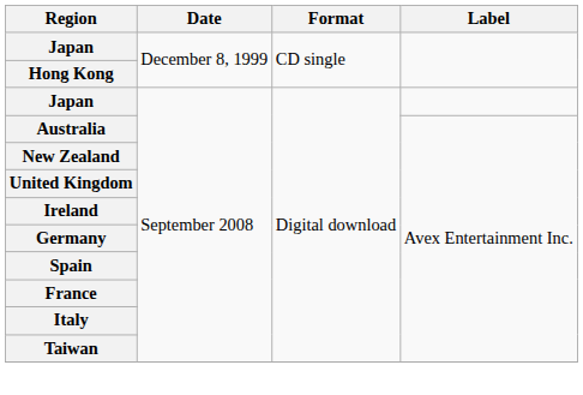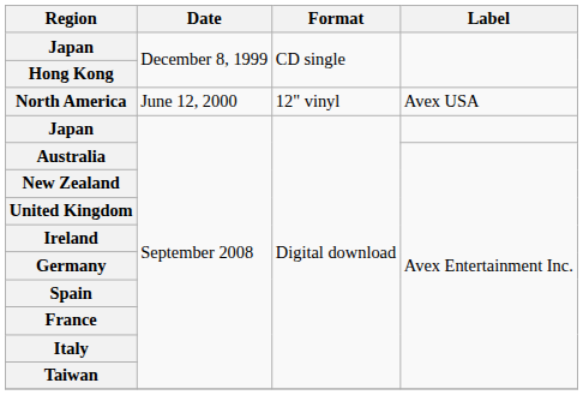 <table class="wikitable plainrowheaders">
 <tr>
 <th scope="col">Region</th>
 <th scope="col">Date</th>
 <th scope="col">Format</th>
 <th scope="col">Label</th>
 </tr>
 <tr>
 <th scope="row">Japan</th>
 <td rowspan="2">December 8, 1999</td>
 <td rowspan="2">CD single</td>
 <td rowspan="2"></td>
 </tr>
 <tr>
 <th scope="row">Hong Kong</th>
+</tr>
+<tr>
+<th scope="row">North America</th>
+<td>June 12, 2000</td>
+<td>12" vinyl</td>
+<td>Avex USA</td>
 </tr>
 <tr>
 <th scope="row">Japan</th>
 <td rowspan="10">September 2008</td>
 <td rowspan="10">Digital download</td>
 <td></td>
 </tr>
 <tr>
 <th scope="row">Australia</th>
 <td rowspan="9">Avex Entertainment Inc.</td>
 </tr>
 <tr>
 <th scope="row">New Zealand</th>
 </tr>
 <tr>
 <th scope="row">United Kingdom</th>
 </tr>
 <tr>
 <th scope="row">Ireland</th>
 </tr>
 <tr>
 <th scope="row">Germany</th>
 </tr>
 <tr>
 <th scope="row">Spain</th>
 </tr>
 <tr>
 <th scope="row">France</th>
 </tr>
 <tr>
 <th scope="row">Italy</th>
 </tr>
 <tr>
 <th scope="row">Taiwan</th>
 </tr>
 <tr>
 </tr>
 </table>
